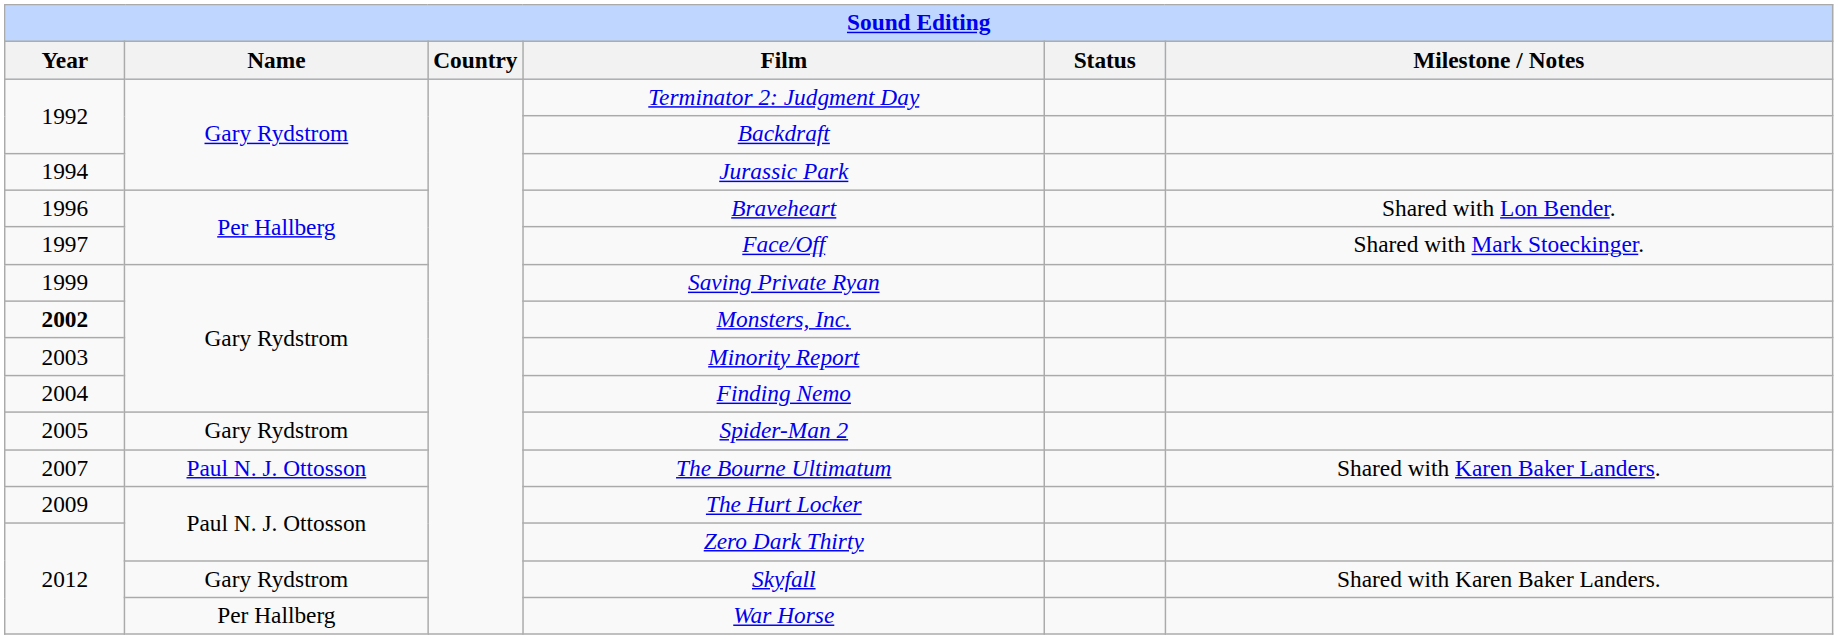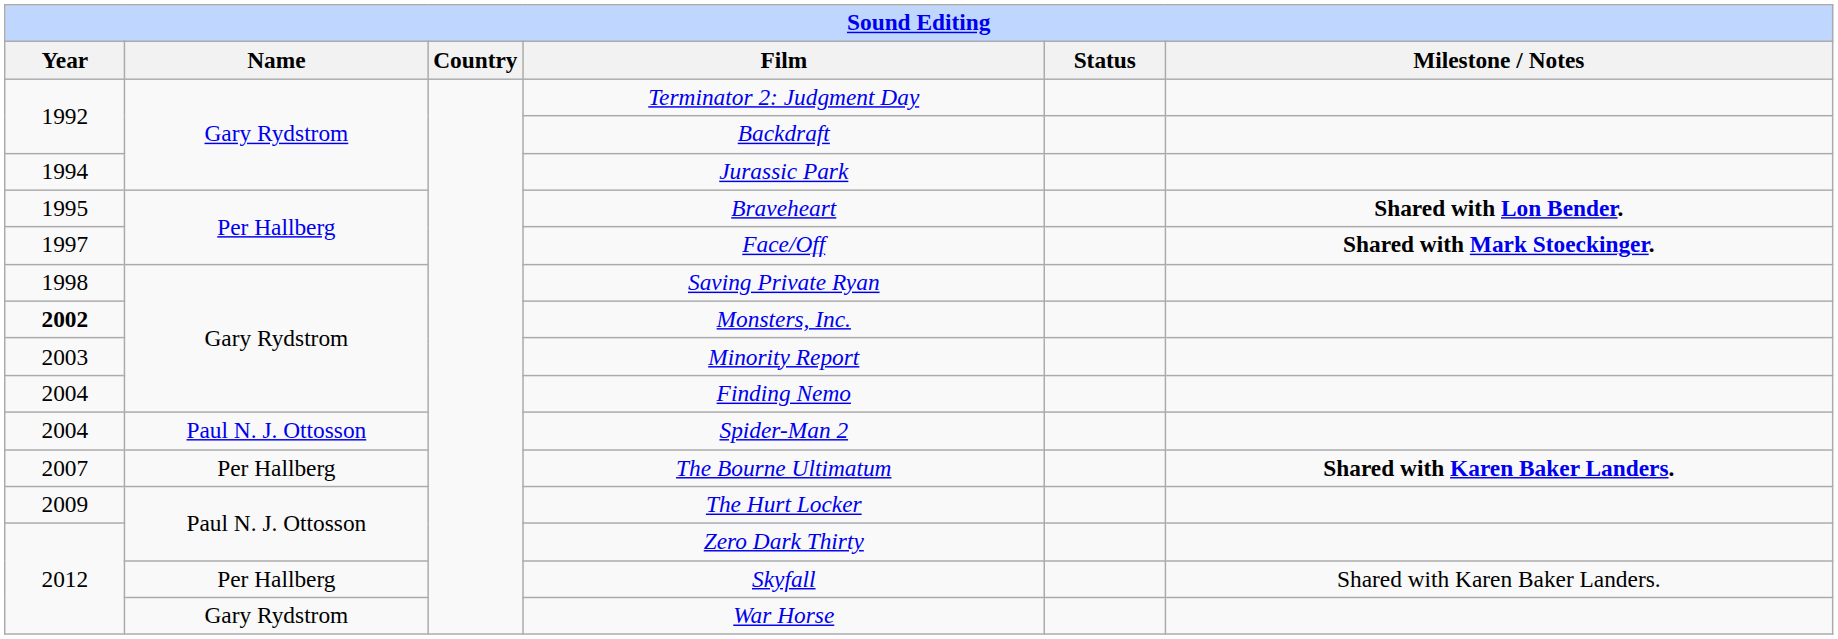 <table class="wikitable" style="text-align: center">
 <tr ---- bgcolor="#bfd7ff">
 <td colspan=6 align=center><strong><a href='#'>Sound Editing</a></strong></td>
 </tr>
 <tr ---- bgcolor="#ebf5ff">
 <th width="75">Year</th>
 <th width="200">Name</th>
 <th width="50">Country</th>
 <th width="350">Film</th>
 <th width="75">Status</th>
 <th width="450">Milestone / Notes</th>
 </tr>
 <tr>
 <td rowspan=2>1992</td>
 <td rowspan=3><a href='#'>Gary Rydstrom</a></td>
 <td rowspan="15" style="text-align: center"></td>
 <td><em><a href='#'>Terminator 2: Judgment Day</a></em></td>
 <td></td>
 <td></td>
 </tr>
 <tr>
 <td><em><a href='#'>Backdraft</a></em></td>
 <td></td>
 <td></td>
 </tr>
 <tr>
 <td>1994</td>
 <td><em><a href='#'>Jurassic Park</a></em></td>
 <td></td>
 <td></td>
 </tr>
 <tr>
-<td style="text-align: center">1996</td>
+<td style="text-align: center">1995</td>
 <td rowspan="2"><a href='#'>Per Hallberg</a></td>
 <td><em><a href='#'>Braveheart</a></em></td>
 <td></td>
-<td>Shared with <a href='#'>Lon Bender</a>.</td>
+<td><strong>Shared with <a href='#'>Lon Bender</a>.</strong></td>
 </tr>
 <tr>
 <td style="text-align: center">1997</td>
 <td><em><a href='#'>Face/Off</a></em></td>
 <td></td>
-<td>Shared with <a href='#'>Mark Stoeckinger</a>.</td>
+<td><strong>Shared with <a href='#'>Mark Stoeckinger</a>.</strong></td>
 </tr>
 <tr>
-<td>1999</td>
+<td>1998</td>
 <td rowspan=4>Gary Rydstrom</td>
 <td><em><a href='#'>Saving Private Ryan</a></em></td>
 <td></td>
 <td></td>
 </tr>
 <tr>
 <td><strong>2002</strong></td>
 <td><em><a href='#'>Monsters, Inc.</a></em></td>
 <td></td>
 <td></td>
 </tr>
 <tr>
 <td>2003</td>
 <td><em><a href='#'>Minority Report</a></em></td>
 <td></td>
 <td></td>
 </tr>
 <tr>
 <td>2004</td>
 <td><em><a href='#'>Finding Nemo</a></em></td>
 <td></td>
 <td></td>
 </tr>
 <tr>
-<td>2005</td>
-<td>Gary Rydstrom</td>
+<td>2004</td>
+<td><a href='#'>Paul N. J. Ottosson</a></td>
 <td><em><a href='#'>Spider-Man 2</a></em></td>
 <td></td>
 <td></td>
 </tr>
 <tr>
 <td style="text-align: center">2007</td>
-<td><a href='#'>Paul N. J. Ottosson</a></td>
+<td>Per Hallberg</td>
 <td><em><a href='#'>The Bourne Ultimatum</a></em></td>
 <td></td>
-<td>Shared with <a href='#'>Karen Baker Landers</a>.</td>
+<td><strong>Shared with <a href='#'>Karen Baker Landers</a>.</strong></td>
 </tr>
 <tr>
 <td style="text-align: center">2009</td>
 <td rowspan="2">Paul N. J. Ottosson</td>
 <td><em><a href='#'>The Hurt Locker</a></em></td>
 <td></td>
 <td></td>
 </tr>
 <tr>
 <td rowspan=3>2012</td>
 <td><em><a href='#'>Zero Dark Thirty</a></em></td>
 <td></td>
 <td></td>
 </tr>
 <tr>
-<td>Gary Rydstrom</td>
+<td>Per Hallberg</td>
 <td><em><a href='#'>Skyfall</a></em></td>
 <td></td>
 <td>Shared with Karen Baker Landers.</td>
 </tr>
 <tr>
-<td>Per Hallberg</td>
+<td>Gary Rydstrom</td>
 <td><em><a href='#'>War Horse</a></em></td>
 <td></td>
 <td></td>
 </tr>
 </table>
